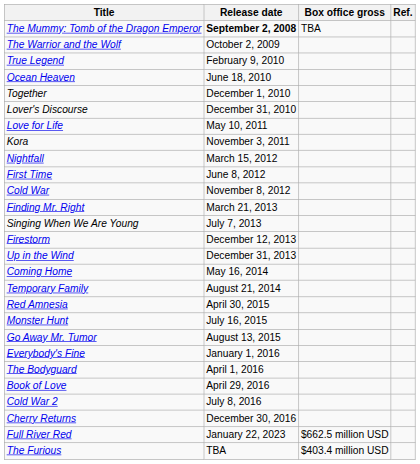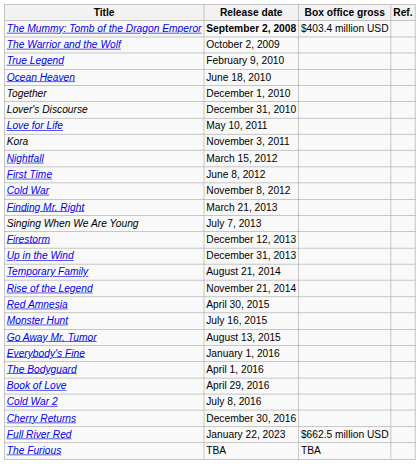 <table class="wikitable">
 <tr>
 <th>Title</th>
 <th>Release date</th>
 <th>Box office gross</th>
 <th>Ref.</th>
 </tr>
 <tr>
 <td><em><a href='#'>The Mummy: Tomb of the Dragon Emperor</a></em></td>
 <td><strong>September 2, 2008</strong></td>
-<td>TBA</td>
+<td>$403.4 million USD</td>
 <td></td>
 </tr>
 <tr>
 <td><em><a href='#'>The Warrior and the Wolf</a></em></td>
 <td>October 2, 2009</td>
 <td></td>
 <td></td>
 </tr>
 <tr>
 <td><em><a href='#'>True Legend</a></em></td>
 <td>February 9, 2010</td>
 <td></td>
 <td></td>
 </tr>
 <tr>
 <td><em><a href='#'>Ocean Heaven</a></em></td>
 <td>June 18, 2010</td>
 <td></td>
 <td></td>
 </tr>
 <tr>
 <td><em>Together</em></td>
 <td>December 1, 2010</td>
 <td></td>
 <td></td>
 </tr>
 <tr>
 <td><em>Lover's Discourse</em></td>
 <td>December 31, 2010</td>
 <td></td>
 <td></td>
 </tr>
 <tr>
 <td><em><a href='#'>Love for Life</a></em></td>
 <td>May 10, 2011</td>
 <td></td>
 <td></td>
 </tr>
 <tr>
 <td><em>Kora</em></td>
 <td>November 3, 2011</td>
 <td></td>
 <td></td>
 </tr>
 <tr>
 <td><em><a href='#'>Nightfall</a></em></td>
 <td>March 15, 2012</td>
 <td></td>
 <td></td>
 </tr>
 <tr>
 <td><em><a href='#'>First Time</a></em></td>
 <td>June 8, 2012</td>
 <td></td>
 <td></td>
 </tr>
 <tr>
 <td><em><a href='#'>Cold War</a></em></td>
 <td>November 8, 2012</td>
 <td></td>
 <td></td>
 </tr>
 <tr>
 <td><em><a href='#'>Finding Mr. Right</a></em></td>
 <td>March 21, 2013</td>
 <td></td>
 <td></td>
 </tr>
 <tr>
 <td><em>Singing When We Are Young</em></td>
 <td>July 7, 2013</td>
 <td></td>
 <td></td>
 </tr>
 <tr>
 <td><em><a href='#'>Firestorm</a></em></td>
 <td>December 12, 2013</td>
 <td></td>
 <td></td>
 </tr>
 <tr>
 <td><em><a href='#'>Up in the Wind</a></em></td>
 <td>December 31, 2013</td>
 <td></td>
 <td></td>
 </tr>
 <tr>
-<td><em><a href='#'>Coming Home</a></em></td>
-<td>May 16, 2014</td>
+<td><em><a href='#'>Temporary Family</a></em></td>
+<td>August 21, 2014</td>
 <td></td>
 <td></td>
 </tr>
 <tr>
-<td><em><a href='#'>Temporary Family</a></em></td>
-<td>August 21, 2014</td>
+<td><em><a href='#'>Rise of the Legend</a></em></td>
+<td>November 21, 2014</td>
 <td></td>
 <td></td>
 </tr>
 <tr>
 <td><em><a href='#'>Red Amnesia</a></em></td>
 <td>April 30, 2015</td>
 <td></td>
 <td></td>
 </tr>
 <tr>
 <td><em><a href='#'>Monster Hunt</a></em></td>
 <td>July 16, 2015</td>
 <td></td>
 <td></td>
 </tr>
 <tr>
 <td><em><a href='#'>Go Away Mr. Tumor</a></em></td>
 <td>August 13, 2015</td>
 <td></td>
 <td></td>
 </tr>
 <tr>
 <td><em><a href='#'>Everybody's Fine</a></em></td>
 <td>January 1, 2016</td>
 <td></td>
 <td></td>
 </tr>
 <tr>
 <td><em><a href='#'>The Bodyguard</a></em></td>
 <td>April 1, 2016</td>
 <td></td>
 <td></td>
 </tr>
 <tr>
 <td><em><a href='#'>Book of Love</a></em></td>
 <td>April 29, 2016</td>
 <td></td>
 <td></td>
 </tr>
 <tr>
 <td><em><a href='#'>Cold War 2</a></em></td>
 <td>July 8, 2016</td>
 <td></td>
 <td></td>
 </tr>
 <tr>
 <td><em><a href='#'>Cherry Returns</a></em></td>
 <td>December 30, 2016</td>
 <td></td>
 <td></td>
 </tr>
 <tr>
 <td><em><a href='#'>Full River Red</a></em></td>
 <td>January 22, 2023</td>
 <td>$662.5 million USD</td>
 <td></td>
 </tr>
 <tr>
 <td><em><a href='#'>The Furious</a></em></td>
 <td>TBA</td>
-<td>$403.4 million USD</td>
+<td>TBA</td>
 <td></td>
 </tr>
 </table>
